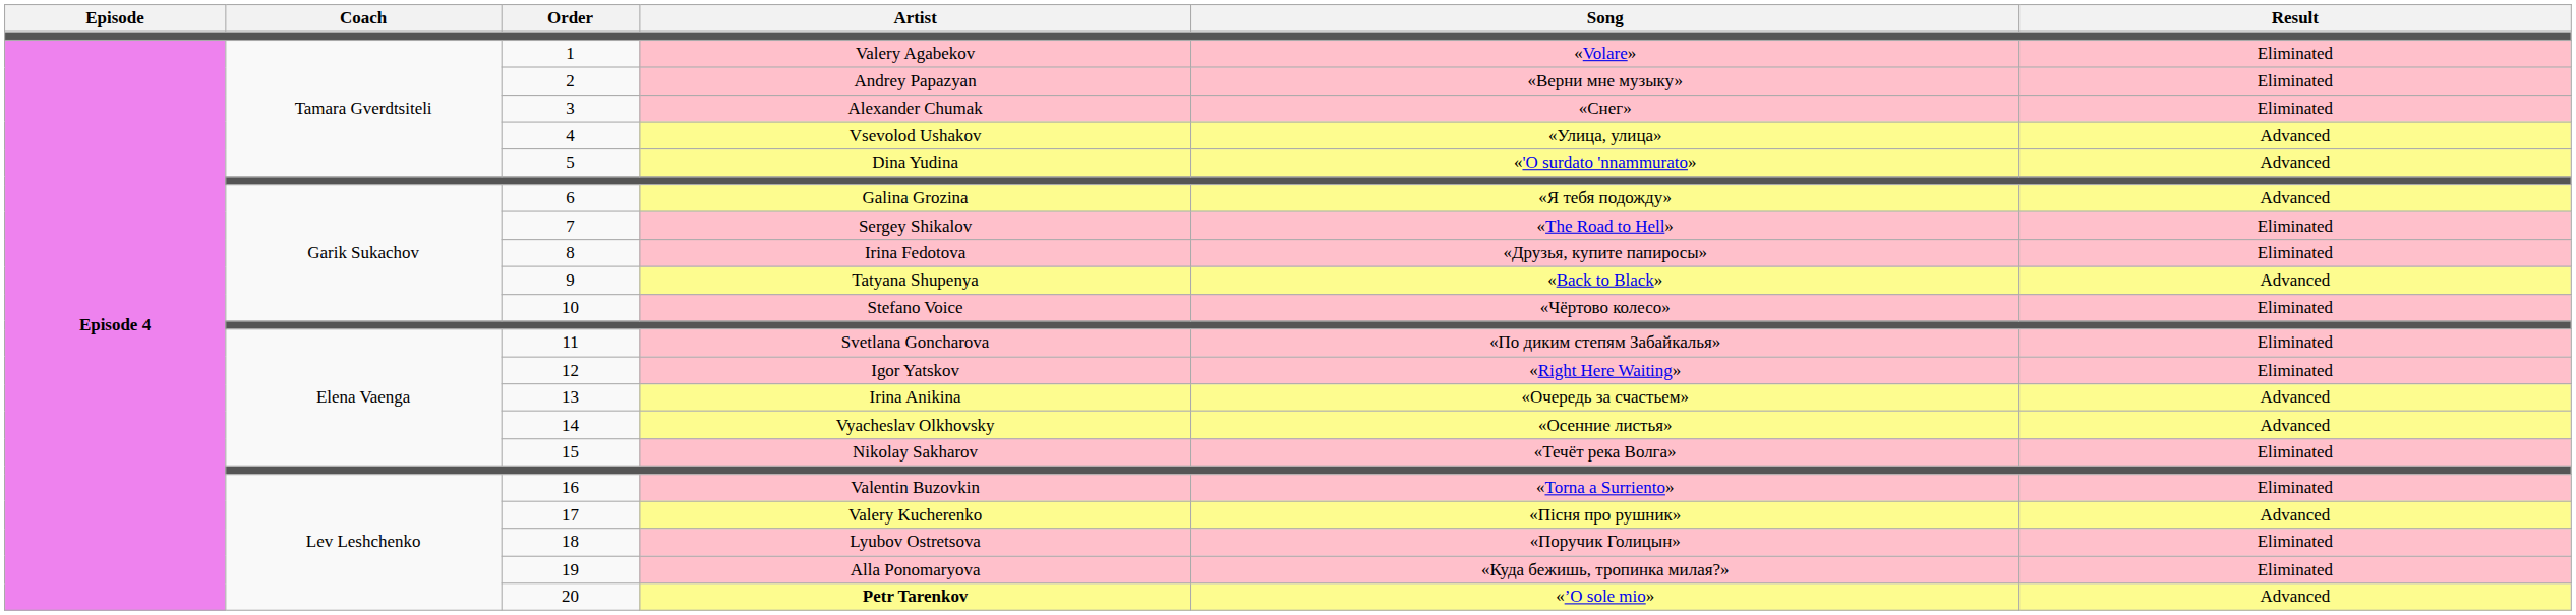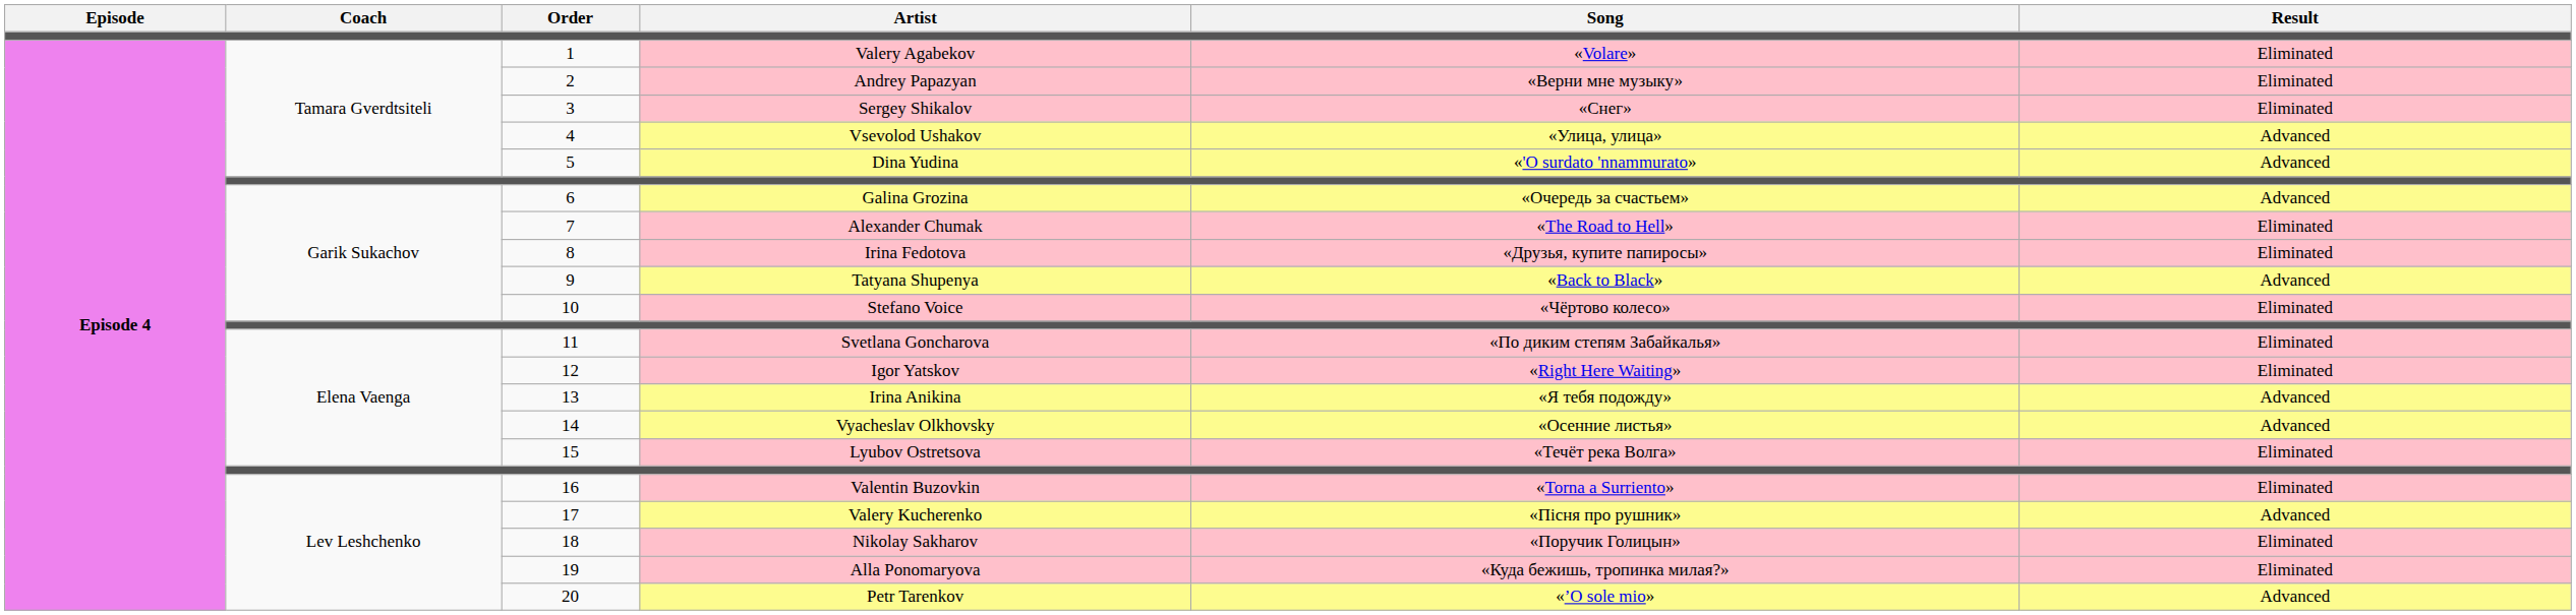 <table class="wikitable" style="text-align: center; width:120%;">
 <tr>
 <th style="width:08%;">Episode</th>
 <th style="width:10%;">Coach</th>
 <th style="width:05%;">Order</th>
 <th style="width:20%;">Artist</th>
 <th style="width:30%;">Song</th>
 <th style="width:20%;">Result</th>
 </tr>
 <tr>
 <td colspan="6" style="background:#555;"></td>
 </tr>
 <tr>
 <th rowspan=23 style="background:#EE82EE; width:06%;">Episode 4<br><small> </small></th>
 <td rowspan=5>Tamara Gverdtsiteli</td>
 <td>1</td>
 <td style="background:pink;">Valery Agabekov</td>
 <td style="background:pink;">«<a href='#'>Volare</a>»</td>
 <td style="background:pink;">Eliminated</td>
 </tr>
 <tr>
 <td>2</td>
 <td style="background:pink;">Andrey Papazyan</td>
 <td style="background:pink;">«Верни мне музыку»</td>
 <td style="background:pink;">Eliminated</td>
 </tr>
 <tr>
 <td>3</td>
-<td style="background:pink;">Alexander Chumak</td>
+<td style="background:pink;">Sergey Shikalov</td>
 <td style="background:pink;">«Снег»</td>
 <td style="background:pink;">Eliminated</td>
 </tr>
 <tr>
 <td>4</td>
 <td style="background:#fdfc8f;">Vsevolod Ushakov</td>
 <td style="background:#fdfc8f;">«Улица, улица»</td>
 <td style="background:#fdfc8f;">Advanced</td>
 </tr>
 <tr>
 <td>5</td>
 <td style="background:#fdfc8f;">Dina Yudina</td>
 <td style="background:#fdfc8f;">«<a href='#'>'O surdato 'nnammurato</a>»</td>
 <td style="background:#fdfc8f;">Advanced</td>
 </tr>
 <tr>
 <td colspan=6 style="background:#555555;"></td>
 </tr>
 <tr>
 <td rowspan=5>Garik Sukachov</td>
 <td>6</td>
 <td style="background:#fdfc8f;">Galina Grozina</td>
-<td style="background:#fdfc8f;">«Я тебя подожду»</td>
+<td style="background:#fdfc8f;">«Очередь за счастьем»</td>
 <td style="background:#fdfc8f;">Advanced</td>
 </tr>
 <tr>
 <td>7</td>
-<td style="background:pink;">Sergey Shikalov</td>
+<td style="background:pink;">Alexander Chumak</td>
 <td style="background:pink;">«<a href='#'>The Road to Hell</a>»</td>
 <td style="background:pink;">Eliminated</td>
 </tr>
 <tr>
 <td>8</td>
 <td style="background:pink;">Irina Fedotova</td>
 <td style="background:pink;">«Друзья, купите папиросы»</td>
 <td style="background:pink;">Eliminated</td>
 </tr>
 <tr>
 <td>9</td>
 <td style="background:#fdfc8f;">Tatyana Shupenya</td>
 <td style="background:#fdfc8f;">«<a href='#'>Back to Black</a>»</td>
 <td style="background:#fdfc8f;">Advanced</td>
 </tr>
 <tr>
 <td>10</td>
 <td style="background:pink;">Stefano Voice</td>
 <td style="background:pink;">«Чёртово колесо»</td>
 <td style="background:pink;">Eliminated</td>
 </tr>
 <tr>
 <td colspan=6 style="background:#555555;"></td>
 </tr>
 <tr>
 <td rowspan=5>Elena Vaenga</td>
 <td>11</td>
 <td style="background:pink;">Svetlana Goncharova</td>
 <td style="background:pink;">«По диким степям Забайкалья»</td>
 <td style="background:pink;">Eliminated</td>
 </tr>
 <tr>
 <td>12</td>
 <td style="background:pink;">Igor Yatskov</td>
 <td style="background:pink;">«<a href='#'>Right Here Waiting</a>»</td>
 <td style="background:pink;">Eliminated</td>
 </tr>
 <tr>
 <td>13</td>
 <td style="background:#fdfc8f;">Irina Anikina</td>
-<td style="background:#fdfc8f;">«Очередь за счастьем»</td>
+<td style="background:#fdfc8f;">«Я тебя подожду»</td>
 <td style="background:#fdfc8f;">Advanced</td>
 </tr>
 <tr>
 <td>14</td>
 <td style="background:#fdfc8f;">Vyacheslav Olkhovsky</td>
 <td style="background:#fdfc8f;">«Осенние листья»</td>
 <td style="background:#fdfc8f;">Advanced</td>
 </tr>
 <tr>
 <td>15</td>
-<td style="background:pink;">Nikolay Sakharov</td>
+<td style="background:pink;">Lyubov Ostretsova</td>
 <td style="background:pink;">«Течёт река Волга»</td>
 <td style="background:pink;">Eliminated</td>
 </tr>
 <tr>
 <td colspan=6 style="background:#555555;"></td>
 </tr>
 <tr>
 <td rowspan=5>Lev Leshchenko</td>
 <td>16</td>
 <td style="background:pink;">Valentin Buzovkin</td>
 <td style="background:pink;">«<a href='#'>Torna a Surriento</a>»</td>
 <td style="background:pink;">Eliminated</td>
 </tr>
 <tr>
 <td>17</td>
 <td style="background:#fdfc8f;">Valery Kucherenko</td>
 <td style="background:#fdfc8f;">«Пісня про рушник»</td>
 <td style="background:#fdfc8f;">Advanced</td>
 </tr>
 <tr>
 <td>18</td>
-<td style="background:pink;">Lyubov Ostretsova</td>
+<td style="background:pink;">Nikolay Sakharov</td>
 <td style="background:pink;">«Поручик Голицын»</td>
 <td style="background:pink;">Eliminated</td>
 </tr>
 <tr>
 <td>19</td>
 <td style="background:pink;">Alla Ponomaryova</td>
 <td style="background:pink;">«Куда бежишь, тропинка милая?»</td>
 <td style="background:pink;">Eliminated</td>
 </tr>
 <tr>
 <td>20</td>
-<td style="background:#fdfc8f;"><strong>Petr Tarenkov</strong></td>
+<td style="background:#fdfc8f;">Petr Tarenkov</td>
 <td style="background:#fdfc8f;">«<a href='#'>’O sole mio</a>»</td>
 <td style="background:#fdfc8f;">Advanced</td>
 </tr>
 </table>
